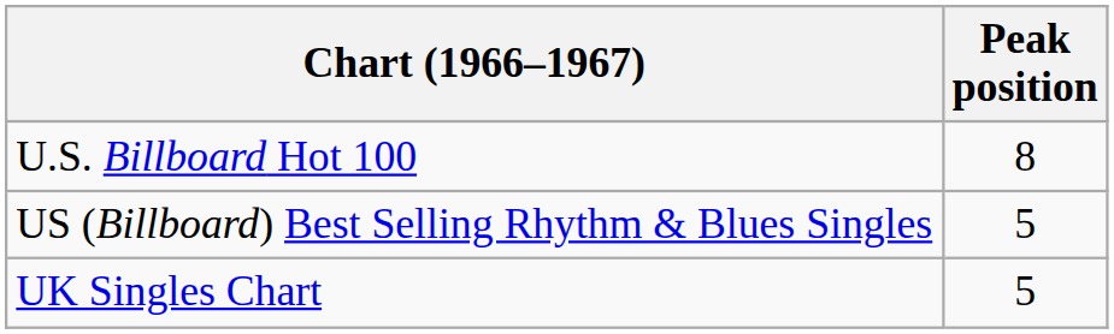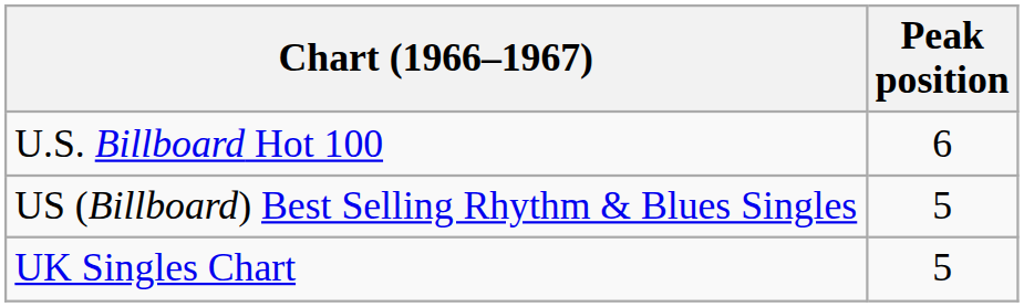 <table class="wikitable">
 <tr>
 <th>Chart (1966–1967)</th>
 <th>Peak<br>position</th>
 </tr>
 <tr>
 <td>U.S. <a href='#'><em>Billboard</em> Hot 100</a></td>
-<td style="text-align:center;">8</td>
+<td style="text-align:center;">6</td>
 </tr>
 <tr>
 <td>US (<em>Billboard</em>) <a href='#'>Best Selling Rhythm & Blues Singles</a></td>
 <td align="center">5</td>
 </tr>
 <tr>
 <td><a href='#'>UK Singles Chart</a></td>
 <td style="text-align:center;">5</td>
 </tr>
 </table>
